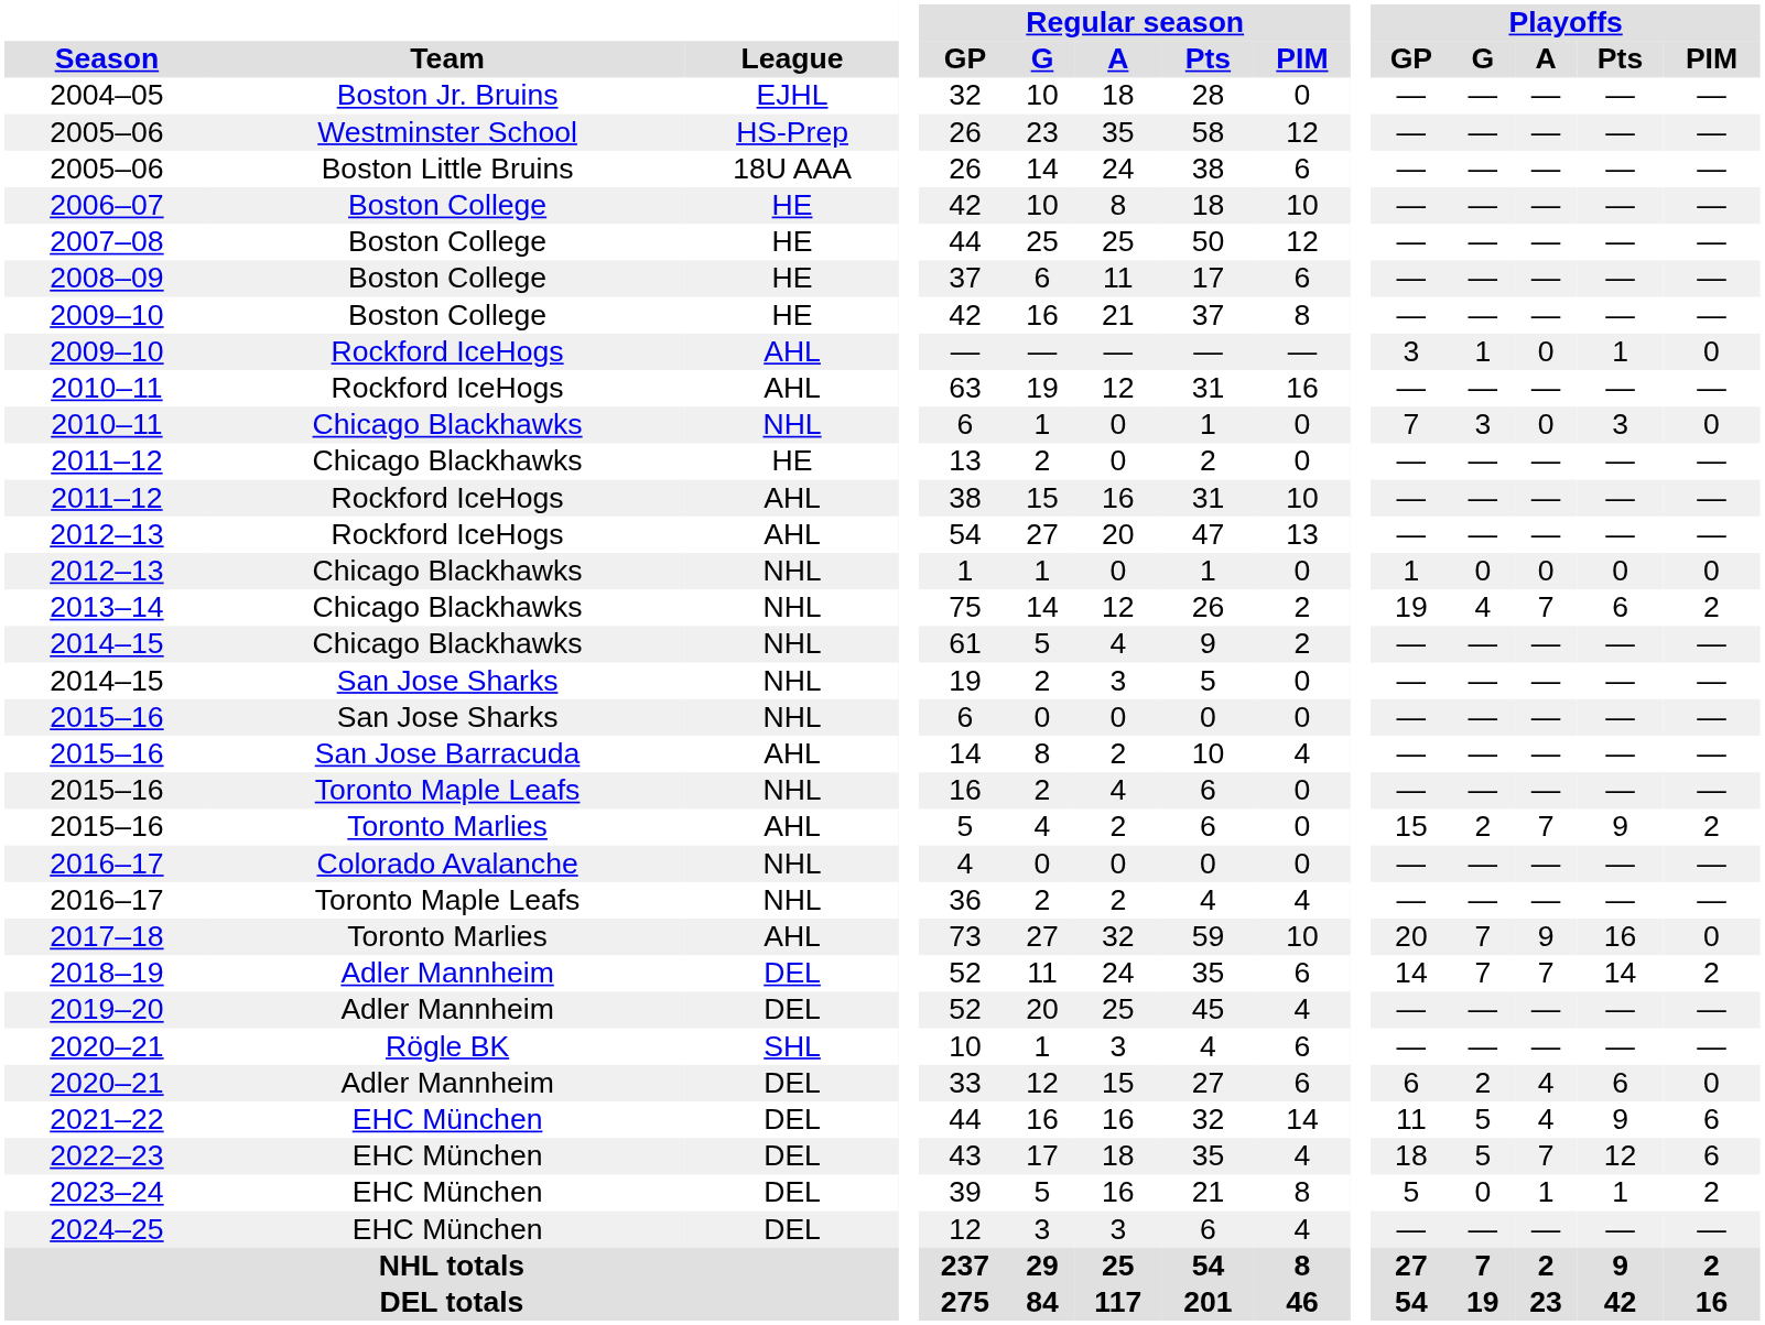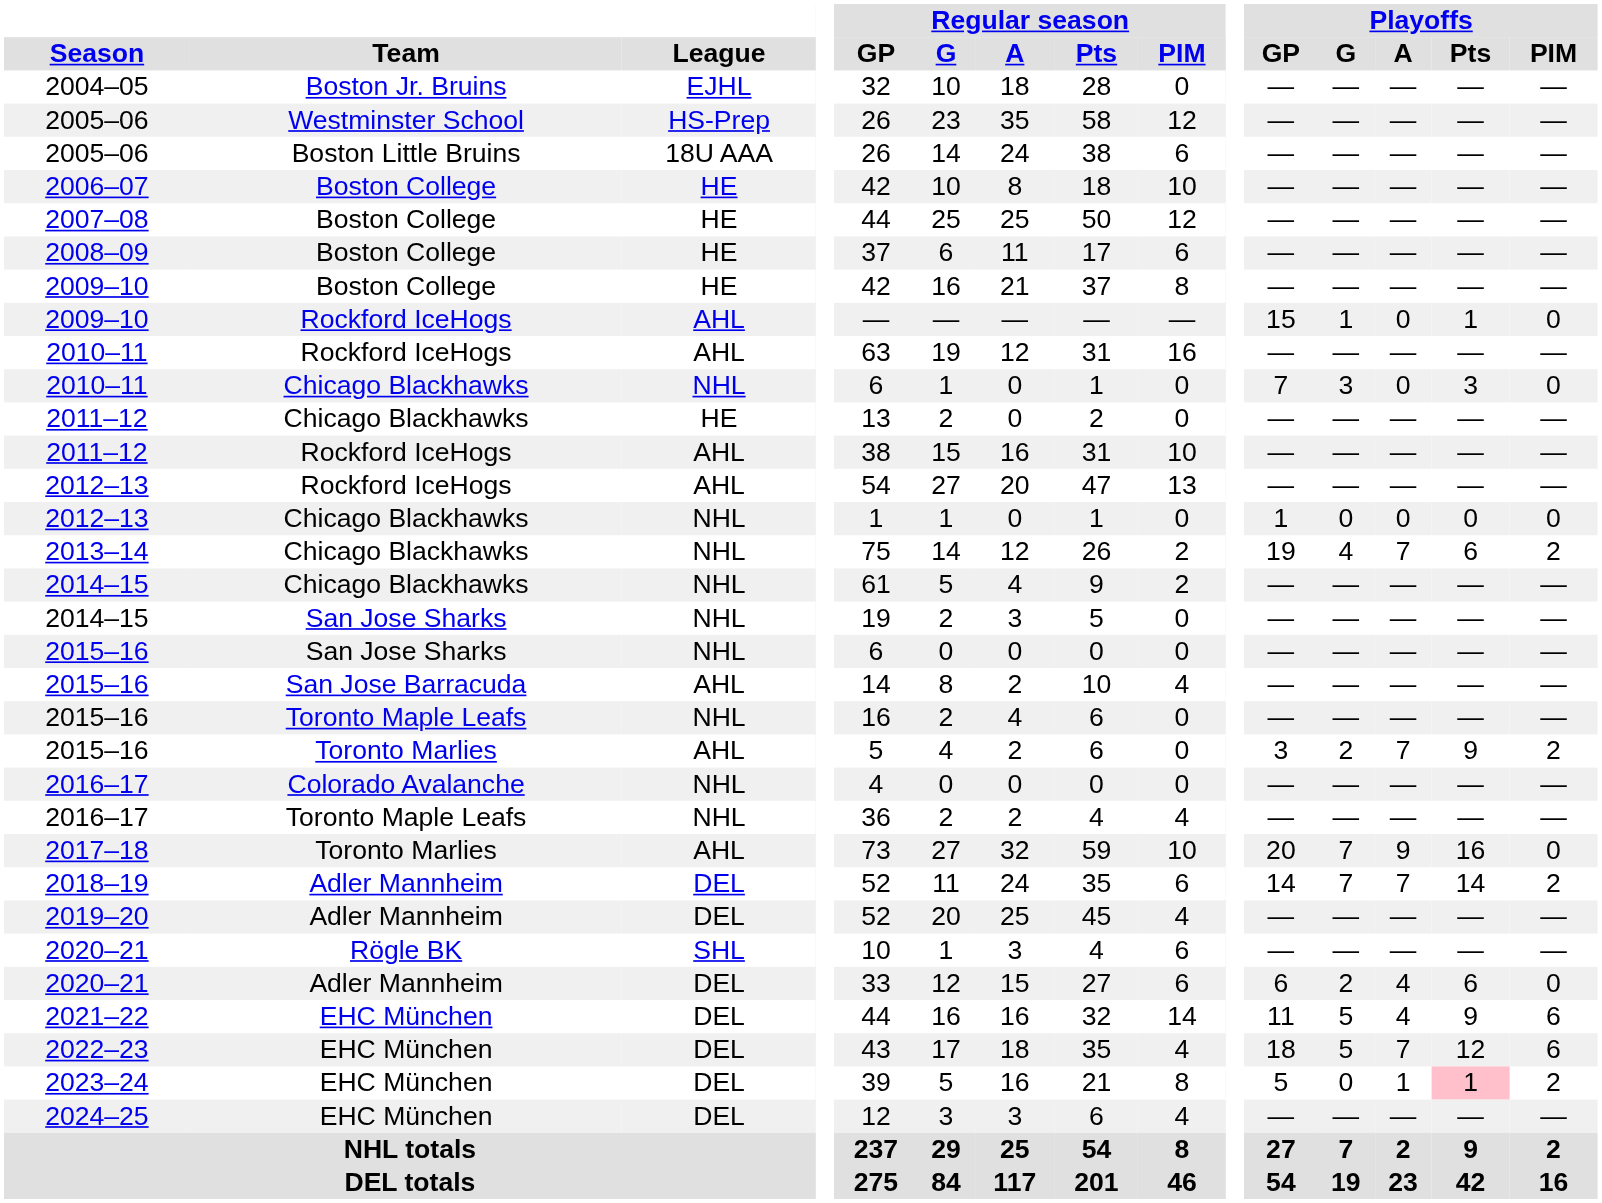 <table border="0" cellpadding="1" cellspacing="0" style="text-align:center; width:60em">
 <tr bgcolor="#e0e0e0">
 <th colspan="3" bgcolor="#ffffff"> </th>
 <th rowspan="99" bgcolor="#ffffff"> </th>
 <th colspan="5"><a href='#'>Regular season</a></th>
 <th rowspan="99" bgcolor="#ffffff"> </th>
 <th colspan="5"><a href='#'>Playoffs</a></th>
 </tr>
 <tr bgcolor="#e0e0e0">
 <th><a href='#'>Season</a></th>
 <th>Team</th>
 <th>League</th>
 <th>GP</th>
 <th><a href='#'>G</a></th>
 <th><a href='#'>A</a></th>
 <th><a href='#'>Pts</a></th>
 <th><a href='#'>PIM</a></th>
 <th>GP</th>
 <th>G</th>
 <th>A</th>
 <th>Pts</th>
 <th>PIM</th>
 </tr>
 <tr>
 <td>2004–05</td>
 <td><a href='#'>Boston Jr. Bruins</a></td>
 <td><a href='#'>EJHL</a></td>
 <td>32</td>
 <td>10</td>
 <td>18</td>
 <td>28</td>
 <td>0</td>
 <td>—</td>
 <td>—</td>
 <td>—</td>
 <td>—</td>
 <td>—</td>
 </tr>
 <tr bgcolor="#f0f0f0">
 <td>2005–06</td>
 <td><a href='#'>Westminster School</a></td>
 <td><a href='#'>HS-Prep</a></td>
 <td>26</td>
 <td>23</td>
 <td>35</td>
 <td>58</td>
 <td>12</td>
 <td>—</td>
 <td>—</td>
 <td>—</td>
 <td>—</td>
 <td>—</td>
 </tr>
 <tr>
 <td>2005–06</td>
 <td>Boston Little Bruins</td>
 <td>18U AAA</td>
 <td>26</td>
 <td>14</td>
 <td>24</td>
 <td>38</td>
 <td>6</td>
 <td>—</td>
 <td>—</td>
 <td>—</td>
 <td>—</td>
 <td>—</td>
 </tr>
 <tr bgcolor="#f0f0f0">
 <td><a href='#'>2006–07</a></td>
 <td><a href='#'>Boston College</a></td>
 <td><a href='#'>HE</a></td>
 <td>42</td>
 <td>10</td>
 <td>8</td>
 <td>18</td>
 <td>10</td>
 <td>—</td>
 <td>—</td>
 <td>—</td>
 <td>—</td>
 <td>—</td>
 </tr>
 <tr>
 <td><a href='#'>2007–08</a></td>
 <td>Boston College</td>
 <td>HE</td>
 <td>44</td>
 <td>25</td>
 <td>25</td>
 <td>50</td>
 <td>12</td>
 <td>—</td>
 <td>—</td>
 <td>—</td>
 <td>—</td>
 <td>—</td>
 </tr>
 <tr bgcolor="#f0f0f0">
 <td><a href='#'>2008–09</a></td>
 <td>Boston College</td>
 <td>HE</td>
 <td>37</td>
 <td>6</td>
 <td>11</td>
 <td>17</td>
 <td>6</td>
 <td>—</td>
 <td>—</td>
 <td>—</td>
 <td>—</td>
 <td>—</td>
 </tr>
 <tr>
 <td><a href='#'>2009–10</a></td>
 <td>Boston College</td>
 <td>HE</td>
 <td>42</td>
 <td>16</td>
 <td>21</td>
 <td>37</td>
 <td>8</td>
 <td>—</td>
 <td>—</td>
 <td>—</td>
 <td>—</td>
 <td>—</td>
 </tr>
 <tr bgcolor="#f0f0f0">
 <td><a href='#'>2009–10</a></td>
 <td><a href='#'>Rockford IceHogs</a></td>
 <td><a href='#'>AHL</a></td>
 <td>—</td>
 <td>—</td>
 <td>—</td>
 <td>—</td>
 <td>—</td>
-<td>3</td>
+<td>15</td>
 <td>1</td>
 <td>0</td>
 <td>1</td>
 <td>0</td>
 </tr>
 <tr>
 <td><a href='#'>2010–11</a></td>
 <td>Rockford IceHogs</td>
 <td>AHL</td>
 <td>63</td>
 <td>19</td>
 <td>12</td>
 <td>31</td>
 <td>16</td>
 <td>—</td>
 <td>—</td>
 <td>—</td>
 <td>—</td>
 <td>—</td>
 </tr>
 <tr bgcolor="#f0f0f0">
 <td><a href='#'>2010–11</a></td>
 <td><a href='#'>Chicago Blackhawks</a></td>
 <td><a href='#'>NHL</a></td>
 <td>6</td>
 <td>1</td>
 <td>0</td>
 <td>1</td>
 <td>0</td>
 <td>7</td>
 <td>3</td>
 <td>0</td>
 <td>3</td>
 <td>0</td>
 </tr>
 <tr>
 <td><a href='#'>2011–12</a></td>
 <td>Chicago Blackhawks</td>
 <td>HE</td>
 <td>13</td>
 <td>2</td>
 <td>0</td>
 <td>2</td>
 <td>0</td>
 <td>—</td>
 <td>—</td>
 <td>—</td>
 <td>—</td>
 <td>—</td>
 </tr>
 <tr bgcolor="#f0f0f0">
 <td><a href='#'>2011–12</a></td>
 <td>Rockford IceHogs</td>
 <td>AHL</td>
 <td>38</td>
 <td>15</td>
 <td>16</td>
 <td>31</td>
 <td>10</td>
 <td>—</td>
 <td>—</td>
 <td>—</td>
 <td>—</td>
 <td>—</td>
 </tr>
 <tr>
 <td><a href='#'>2012–13</a></td>
 <td>Rockford IceHogs</td>
 <td>AHL</td>
 <td>54</td>
 <td>27</td>
 <td>20</td>
 <td>47</td>
 <td>13</td>
 <td>—</td>
 <td>—</td>
 <td>—</td>
 <td>—</td>
 <td>—</td>
 </tr>
 <tr bgcolor="#f0f0f0">
 <td><a href='#'>2012–13</a></td>
 <td>Chicago Blackhawks</td>
 <td>NHL</td>
 <td>1</td>
 <td>1</td>
 <td>0</td>
 <td>1</td>
 <td>0</td>
 <td>1</td>
 <td>0</td>
 <td>0</td>
 <td>0</td>
 <td>0</td>
 </tr>
 <tr>
 <td><a href='#'>2013–14</a></td>
 <td>Chicago Blackhawks</td>
 <td>NHL</td>
 <td>75</td>
 <td>14</td>
 <td>12</td>
 <td>26</td>
 <td>2</td>
 <td>19</td>
 <td>4</td>
 <td>7</td>
 <td>6</td>
 <td>2</td>
 </tr>
 <tr bgcolor="#f0f0f0">
 <td><a href='#'>2014–15</a></td>
 <td>Chicago Blackhawks</td>
 <td>NHL</td>
 <td>61</td>
 <td>5</td>
 <td>4</td>
 <td>9</td>
 <td>2</td>
 <td>—</td>
 <td>—</td>
 <td>—</td>
 <td>—</td>
 <td>—</td>
 </tr>
 <tr>
 <td>2014–15</td>
 <td><a href='#'>San Jose Sharks</a></td>
 <td>NHL</td>
 <td>19</td>
 <td>2</td>
 <td>3</td>
 <td>5</td>
 <td>0</td>
 <td>—</td>
 <td>—</td>
 <td>—</td>
 <td>—</td>
 <td>—</td>
 </tr>
 <tr bgcolor="#f0f0f0">
 <td><a href='#'>2015–16</a></td>
 <td>San Jose Sharks</td>
 <td>NHL</td>
 <td>6</td>
 <td>0</td>
 <td>0</td>
 <td>0</td>
 <td>0</td>
 <td>—</td>
 <td>—</td>
 <td>—</td>
 <td>—</td>
 <td>—</td>
 </tr>
 <tr>
 <td><a href='#'>2015–16</a></td>
 <td><a href='#'>San Jose Barracuda</a></td>
 <td>AHL</td>
 <td>14</td>
 <td>8</td>
 <td>2</td>
 <td>10</td>
 <td>4</td>
 <td>—</td>
 <td>—</td>
 <td>—</td>
 <td>—</td>
 <td>—</td>
 </tr>
 <tr bgcolor="#f0f0f0">
 <td>2015–16</td>
 <td><a href='#'>Toronto Maple Leafs</a></td>
 <td>NHL</td>
 <td>16</td>
 <td>2</td>
 <td>4</td>
 <td>6</td>
 <td>0</td>
 <td>—</td>
 <td>—</td>
 <td>—</td>
 <td>—</td>
 <td>—</td>
 </tr>
 <tr>
 <td>2015–16</td>
 <td><a href='#'>Toronto Marlies</a></td>
 <td>AHL</td>
 <td>5</td>
 <td>4</td>
 <td>2</td>
 <td>6</td>
 <td>0</td>
-<td>15</td>
+<td>3</td>
 <td>2</td>
 <td>7</td>
 <td>9</td>
 <td>2</td>
 </tr>
 <tr bgcolor="#f0f0f0">
 <td><a href='#'>2016–17</a></td>
 <td><a href='#'>Colorado Avalanche</a></td>
 <td>NHL</td>
 <td>4</td>
 <td>0</td>
 <td>0</td>
 <td>0</td>
 <td>0</td>
 <td>—</td>
 <td>—</td>
 <td>—</td>
 <td>—</td>
 <td>—</td>
 </tr>
 <tr>
 <td>2016–17</td>
 <td>Toronto Maple Leafs</td>
 <td>NHL</td>
 <td>36</td>
 <td>2</td>
 <td>2</td>
 <td>4</td>
 <td>4</td>
 <td>—</td>
 <td>—</td>
 <td>—</td>
 <td>—</td>
 <td>—</td>
 </tr>
 <tr bgcolor="#f0f0f0">
 <td><a href='#'>2017–18</a></td>
 <td>Toronto Marlies</td>
 <td>AHL</td>
 <td>73</td>
 <td>27</td>
 <td>32</td>
 <td>59</td>
 <td>10</td>
 <td>20</td>
 <td>7</td>
 <td>9</td>
 <td>16</td>
 <td>0</td>
 </tr>
 <tr>
 <td><a href='#'>2018–19</a></td>
 <td><a href='#'>Adler Mannheim</a></td>
 <td><a href='#'>DEL</a></td>
 <td>52</td>
 <td>11</td>
 <td>24</td>
 <td>35</td>
 <td>6</td>
 <td>14</td>
 <td>7</td>
 <td>7</td>
 <td>14</td>
 <td>2</td>
 </tr>
 <tr bgcolor="#f0f0f0">
 <td><a href='#'>2019–20</a></td>
 <td>Adler Mannheim</td>
 <td>DEL</td>
 <td>52</td>
 <td>20</td>
 <td>25</td>
 <td>45</td>
 <td>4</td>
 <td>—</td>
 <td>—</td>
 <td>—</td>
 <td>—</td>
 <td>—</td>
 </tr>
 <tr>
 <td><a href='#'>2020–21</a></td>
 <td><a href='#'>Rögle BK</a></td>
 <td><a href='#'>SHL</a></td>
 <td>10</td>
 <td>1</td>
 <td>3</td>
 <td>4</td>
 <td>6</td>
 <td>—</td>
 <td>—</td>
 <td>—</td>
 <td>—</td>
 <td>—</td>
 </tr>
 <tr bgcolor="#f0f0f0">
 <td><a href='#'>2020–21</a></td>
 <td>Adler Mannheim</td>
 <td>DEL</td>
 <td>33</td>
 <td>12</td>
 <td>15</td>
 <td>27</td>
 <td>6</td>
 <td>6</td>
 <td>2</td>
 <td>4</td>
 <td>6</td>
 <td>0</td>
 </tr>
 <tr>
 <td><a href='#'>2021–22</a></td>
 <td><a href='#'>EHC München</a></td>
 <td>DEL</td>
 <td>44</td>
 <td>16</td>
 <td>16</td>
 <td>32</td>
 <td>14</td>
 <td>11</td>
 <td>5</td>
 <td>4</td>
 <td>9</td>
 <td>6</td>
 </tr>
 <tr bgcolor="#f0f0f0">
 <td><a href='#'>2022–23</a></td>
 <td>EHC München</td>
 <td>DEL</td>
 <td>43</td>
 <td>17</td>
 <td>18</td>
 <td>35</td>
 <td>4</td>
 <td>18</td>
 <td>5</td>
 <td>7</td>
 <td>12</td>
 <td>6</td>
 </tr>
 <tr>
 <td><a href='#'>2023–24</a></td>
 <td>EHC München</td>
 <td>DEL</td>
 <td>39</td>
 <td>5</td>
 <td>16</td>
 <td>21</td>
 <td>8</td>
 <td>5</td>
 <td>0</td>
 <td>1</td>
-<td>1</td>
+<td style="background: pink;">1</td>
 <td>2</td>
 </tr>
 <tr bgcolor="#f0f0f0">
 <td><a href='#'>2024–25</a></td>
 <td>EHC München</td>
 <td>DEL</td>
 <td>12</td>
 <td>3</td>
 <td>3</td>
 <td>6</td>
 <td>4</td>
 <td>—</td>
 <td>—</td>
 <td>—</td>
 <td>—</td>
 <td>—</td>
 </tr>
 <tr bgcolor="#e0e0e0">
 <th colspan="3">NHL totals</th>
 <th>237</th>
 <th>29</th>
 <th>25</th>
 <th>54</th>
 <th>8</th>
 <th>27</th>
 <th>7</th>
 <th>2</th>
 <th>9</th>
 <th>2</th>
 </tr>
 <tr bgcolor="#e0e0e0">
 <th colspan="3">DEL totals</th>
 <th>275</th>
 <th>84</th>
 <th>117</th>
 <th>201</th>
 <th>46</th>
 <th>54</th>
 <th>19</th>
 <th>23</th>
 <th>42</th>
 <th>16</th>
 </tr>
 </table>
